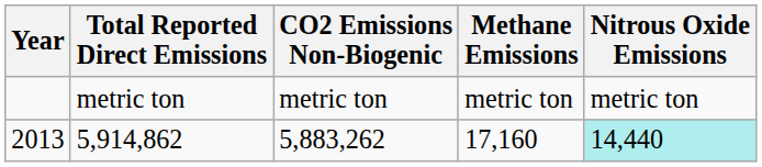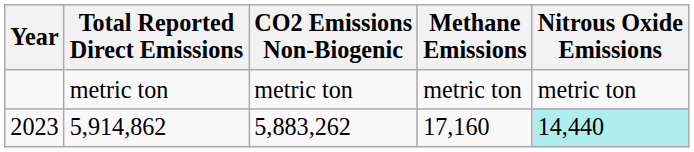 <table class="wikitable">
 <tr>
 <th>Year</th>
 <th>Total Reported<br>Direct Emissions</th>
 <th>CO2 Emissions<br>Non-Biogenic</th>
 <th>Methane<br>Emissions</th>
 <th>Nitrous Oxide<br>Emissions</th>
 </tr>
 <tr>
 <td></td>
 <td>metric ton</td>
 <td>metric ton</td>
 <td>metric ton</td>
 <td>metric ton</td>
 </tr>
 <tr>
-<td>2013</td>
+<td>2023</td>
 <td>5,914,862</td>
 <td>5,883,262</td>
 <td>17,160</td>
 <td style="background: paleturquoise;">14,440</td>
 </tr>
 </table>
